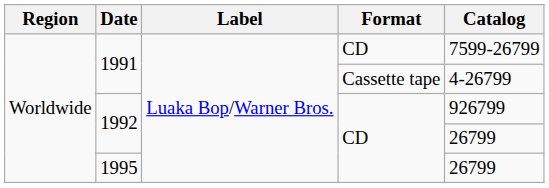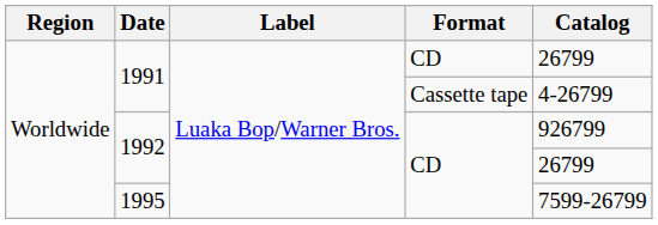 <table class="wikitable">
 <tr>
 <th>Region</th>
 <th>Date</th>
 <th>Label</th>
 <th>Format</th>
 <th>Catalog</th>
 </tr>
 <tr>
 <td rowspan="5">Worldwide</td>
 <td rowspan="2">1991</td>
 <td rowspan="5"><a href='#'>Luaka Bop</a>/<a href='#'>Warner Bros.</a></td>
 <td>CD</td>
-<td>7599-26799</td>
+<td>26799</td>
 </tr>
 <tr>
 <td>Cassette tape</td>
 <td>4-26799</td>
 </tr>
 <tr>
 <td rowspan="2">1992</td>
 <td rowspan="3">CD</td>
 <td>926799</td>
 </tr>
 <tr>
 <td>26799</td>
 </tr>
 <tr>
 <td>1995</td>
-<td>26799</td>
+<td>7599-26799</td>
 </tr>
 </table>
